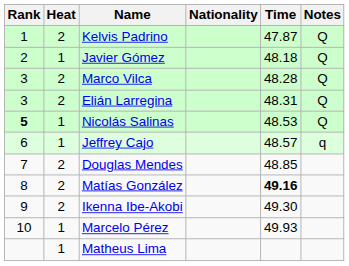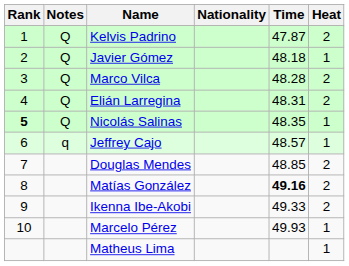 <table class="wikitable sortable" style="text-align:center">
 <tr>
 <th>Rank</th>
-<th>Heat</th>
+<th>Notes</th>
 <th>Name</th>
 <th>Nationality</th>
 <th>Time</th>
-<th>Notes</th>
+<th>Heat</th>
 </tr>
 <tr bgcolor=ccffcc>
 <td>1</td>
-<td>2</td>
+<td>Q</td>
 <td align=left><a href='#'>Kelvis Padrino</a></td>
 <td align=left></td>
 <td>47.87</td>
-<td>Q</td>
+<td>2</td>
 </tr>
 <tr bgcolor=ccffcc>
 <td>2</td>
-<td>1</td>
+<td>Q</td>
 <td align=left><a href='#'>Javier Gómez</a></td>
 <td align=left></td>
 <td>48.18</td>
-<td>Q</td>
+<td>1</td>
 </tr>
 <tr bgcolor=ccffcc>
 <td>3</td>
-<td>2</td>
+<td>Q</td>
 <td align=left><a href='#'>Marco Vilca</a></td>
 <td align=left></td>
 <td>48.28</td>
-<td>Q</td>
+<td>2</td>
 </tr>
 <tr bgcolor=ccffcc>
-<td>3</td>
-<td>2</td>
+<td>4</td>
+<td>Q</td>
 <td align=left><a href='#'>Elián Larregina</a></td>
 <td align=left></td>
 <td>48.31</td>
-<td>Q</td>
+<td>2</td>
 </tr>
 <tr bgcolor=ccffcc>
 <td><strong>5</strong></td>
-<td>1</td>
+<td>Q</td>
 <td align=left><a href='#'>Nicolás Salinas</a></td>
 <td align=left></td>
-<td>48.53</td>
-<td>Q</td>
+<td>48.35</td>
+<td>1</td>
 </tr>
 <tr bgcolor=ddffdd>
 <td>6</td>
-<td>1</td>
+<td>q</td>
 <td align=left><a href='#'>Jeffrey Cajo</a></td>
 <td align=left></td>
 <td>48.57</td>
-<td>q</td>
+<td>1</td>
 </tr>
 <tr>
 <td>7</td>
-<td>2</td>
+<td></td>
 <td align=left><a href='#'>Douglas Mendes</a></td>
 <td align=left></td>
 <td>48.85</td>
-<td></td>
+<td>2</td>
 </tr>
 <tr>
 <td>8</td>
-<td>2</td>
+<td></td>
 <td align=left><a href='#'>Matías González</a></td>
 <td align=left></td>
 <td><strong>49.16</strong></td>
-<td></td>
+<td>2</td>
 </tr>
 <tr>
 <td>9</td>
-<td>2</td>
+<td></td>
 <td align=left><a href='#'>Ikenna Ibe-Akobi</a></td>
 <td align=left></td>
-<td>49.30</td>
-<td></td>
+<td>49.33</td>
+<td>2</td>
 </tr>
 <tr>
 <td>10</td>
-<td>1</td>
+<td></td>
 <td align=left><a href='#'>Marcelo Pérez</a></td>
 <td align=left></td>
 <td>49.93</td>
-<td></td>
+<td>1</td>
 </tr>
 <tr>
 <td></td>
-<td>1</td>
+<td></td>
 <td align=left><a href='#'>Matheus Lima</a></td>
 <td align=left></td>
 <td></td>
-<td></td>
+<td>1</td>
 </tr>
 </table>
